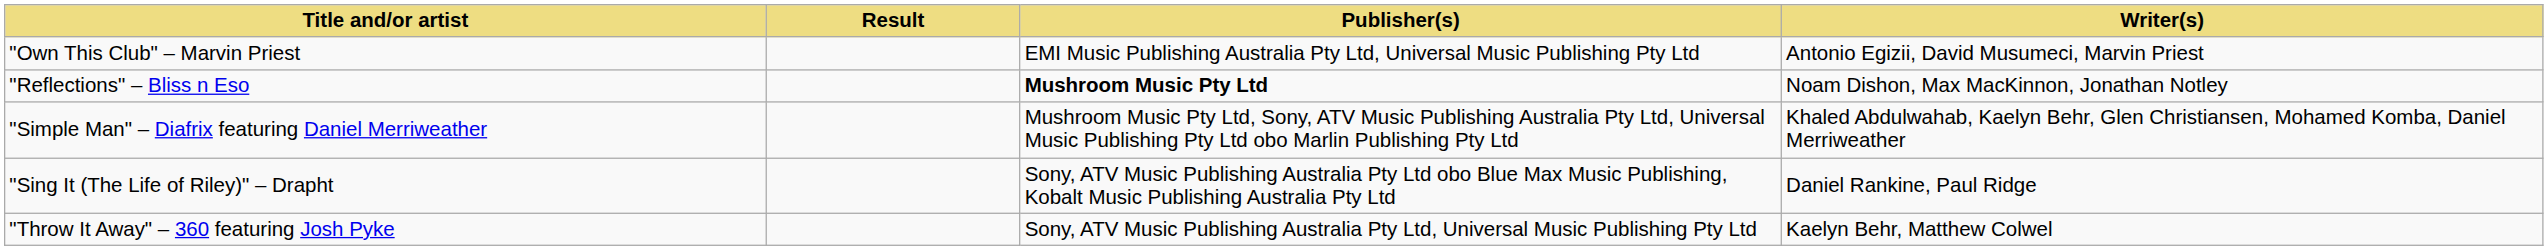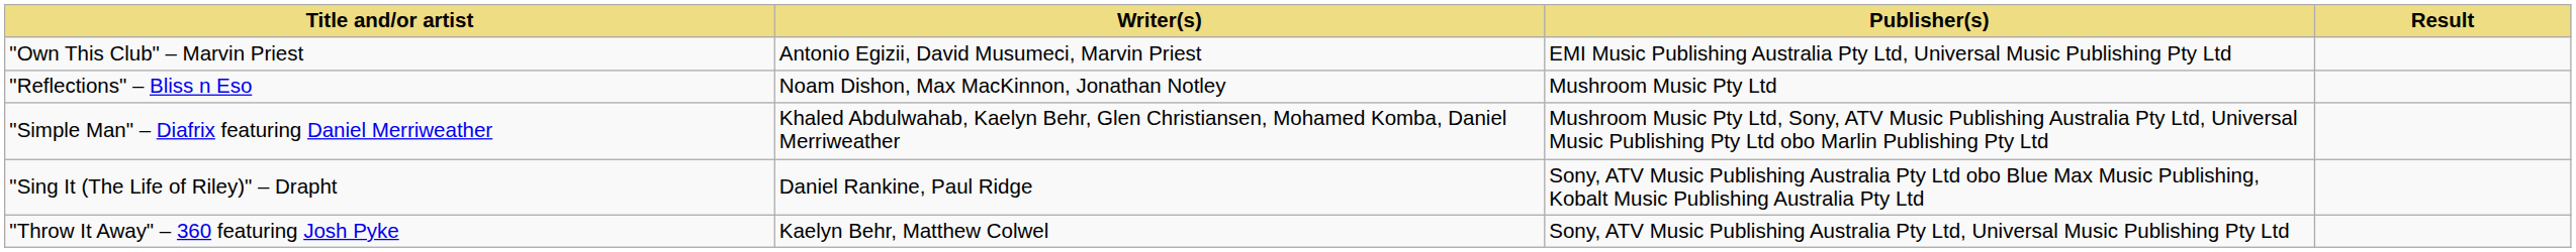 <table class="wikitable" width=100%>
 <tr>
 <th style="width:30%;background:#EEDD82;">Title and/or artist</th>
+<th style="width:30%;background:#EEDD82;">Writer(s)</th>
+<th style="width:30%;background:#EEDD82;">Publisher(s)</th>
 <th style="width:10%;background:#EEDD82;">Result</th>
-<th style="width:30%;background:#EEDD82;">Publisher(s)</th>
-<th style="width:30%;background:#EEDD82;">Writer(s)</th>
 </tr>
 <tr>
 <td>"Own This Club" – Marvin Priest</td>
+<td>Antonio Egizii, David Musumeci, Marvin Priest</td>
+<td>EMI Music Publishing Australia Pty Ltd, Universal Music Publishing Pty Ltd</td>
 <td></td>
-<td>EMI Music Publishing Australia Pty Ltd, Universal Music Publishing Pty Ltd</td>
-<td>Antonio Egizii, David Musumeci, Marvin Priest</td>
 </tr>
 <tr>
 <td>"Reflections" – <a href='#'>Bliss n Eso</a></td>
+<td>Noam Dishon, Max MacKinnon, Jonathan Notley</td>
+<td>Mushroom Music Pty Ltd</td>
 <td></td>
-<td><strong>Mushroom Music Pty Ltd</strong></td>
-<td>Noam Dishon, Max MacKinnon, Jonathan Notley</td>
 </tr>
 <tr>
 <td>"Simple Man" – <a href='#'>Diafrix</a> featuring <a href='#'>Daniel Merriweather</a></td>
+<td>Khaled Abdulwahab, Kaelyn Behr, Glen Christiansen, Mohamed Komba, Daniel Merriweather</td>
+<td>Mushroom Music Pty Ltd, Sony, ATV Music Publishing Australia Pty Ltd, Universal Music Publishing Pty Ltd obo Marlin Publishing Pty Ltd</td>
 <td></td>
-<td>Mushroom Music Pty Ltd, Sony, ATV Music Publishing Australia Pty Ltd, Universal Music Publishing Pty Ltd obo Marlin Publishing Pty Ltd</td>
-<td>Khaled Abdulwahab, Kaelyn Behr, Glen Christiansen, Mohamed Komba, Daniel Merriweather</td>
 </tr>
 <tr>
 <td>"Sing It (The Life of Riley)" – Drapht</td>
+<td>Daniel Rankine, Paul Ridge</td>
+<td>Sony, ATV Music Publishing Australia Pty Ltd obo Blue Max Music Publishing, Kobalt Music Publishing Australia Pty Ltd</td>
 <td></td>
-<td>Sony, ATV Music Publishing Australia Pty Ltd obo Blue Max Music Publishing, Kobalt Music Publishing Australia Pty Ltd</td>
-<td>Daniel Rankine, Paul Ridge</td>
 </tr>
 <tr>
 <td>"Throw It Away" – <a href='#'>360</a> featuring <a href='#'>Josh Pyke</a></td>
+<td>Kaelyn Behr, Matthew Colwel</td>
+<td>Sony, ATV Music Publishing Australia Pty Ltd, Universal Music Publishing Pty Ltd</td>
 <td></td>
-<td>Sony, ATV Music Publishing Australia Pty Ltd, Universal Music Publishing Pty Ltd</td>
-<td>Kaelyn Behr, Matthew Colwel</td>
 </tr>
 </table>
